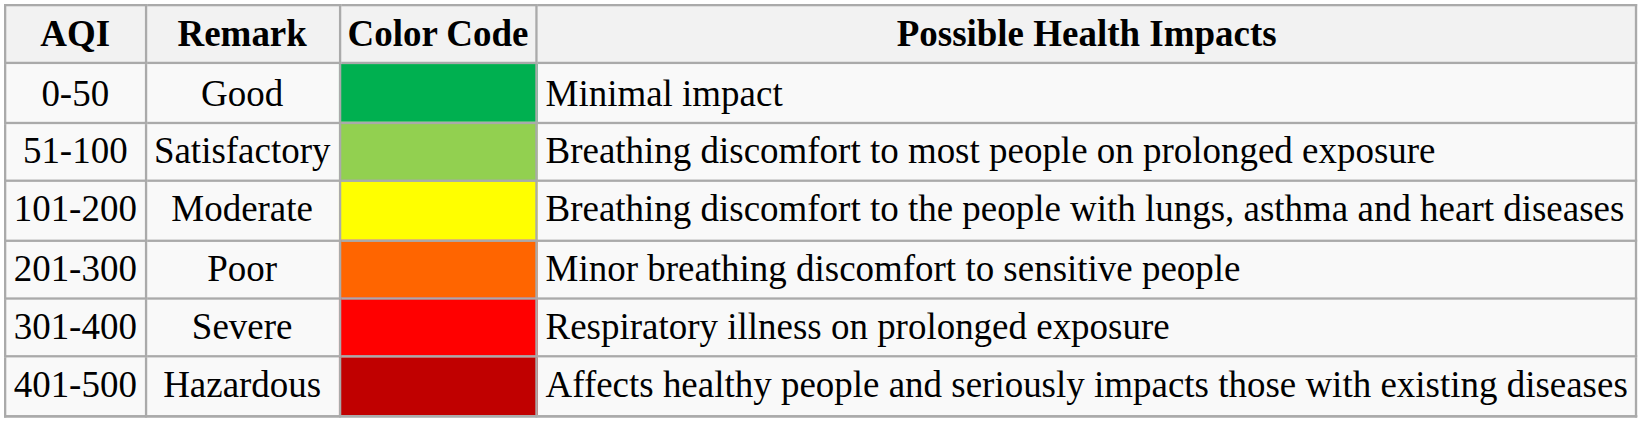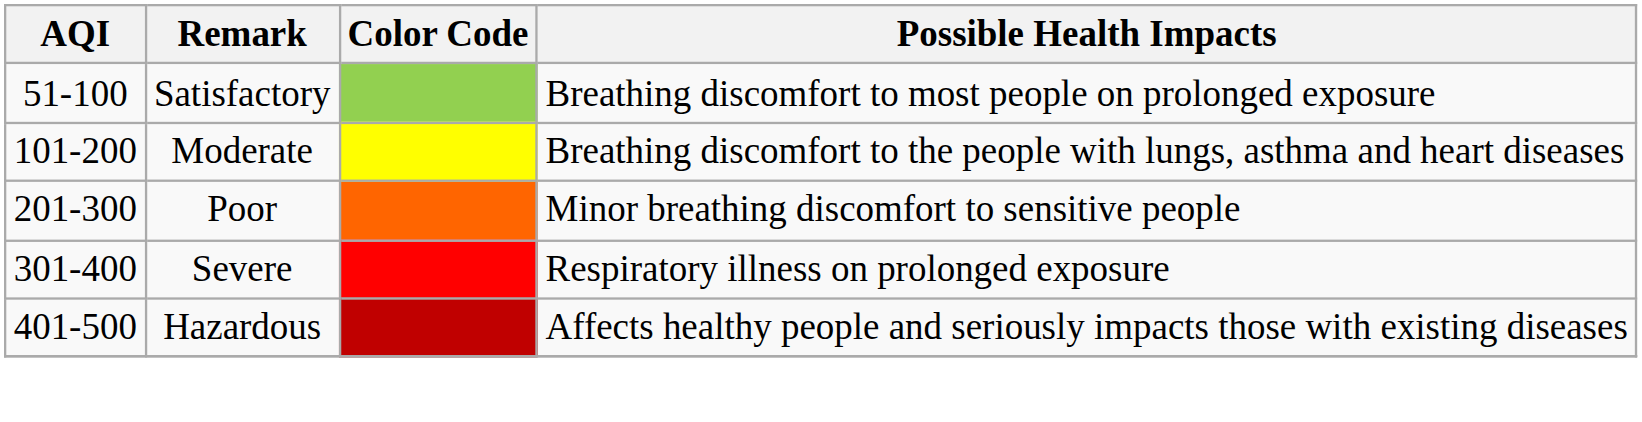 <table class="wikitable">
 <tr>
 <th>AQI</th>
 <th>Remark</th>
 <th>Color Code</th>
 <th>Possible Health Impacts</th>
-</tr>
-<tr>
-<td style="text-align:center;">0-50</td>
-<td style="text-align:center;">Good</td>
-<td style="background:#00b050;"></td>
-<td>Minimal impact</td>
 </tr>
 <tr>
 <td style="text-align:center;">51-100</td>
 <td style="text-align:center;">Satisfactory</td>
 <td style="background:#92d050;"></td>
 <td>Breathing discomfort to most people on prolonged exposure</td>
 </tr>
 <tr>
 <td style="text-align:center;">101-200</td>
 <td style="text-align:center;">Moderate</td>
 <td style="background:#ffff00;"></td>
 <td>Breathing discomfort to the people with lungs, asthma and heart diseases</td>
 </tr>
 <tr>
 <td style="text-align:center;">201-300</td>
 <td style="text-align:center;">Poor</td>
 <td style="background:#ff6500;"></td>
 <td>Minor breathing discomfort to sensitive people</td>
 </tr>
 <tr>
 <td style="text-align:center;">301-400</td>
 <td style="text-align:center;">Severe</td>
 <td style="background:#ff0000;"></td>
 <td>Respiratory illness on prolonged exposure</td>
 </tr>
 <tr>
 <td style="text-align:center;">401-500</td>
 <td style="text-align:center;">Hazardous</td>
 <td style="background:#c00000;"></td>
 <td>Affects healthy people and seriously impacts those with existing diseases</td>
 </tr>
 <tr>
 </tr>
 </table>
